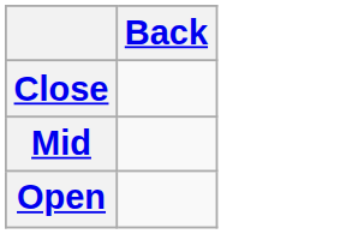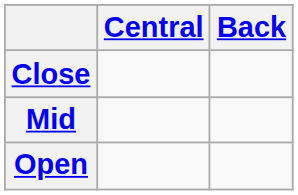 <table class="wikitable" style="text-align: center;">
 <tr>
 <th></th>
+<th><a href='#'>Central</a></th>
 <th><a href='#'>Back</a></th>
 </tr>
 <tr>
 <th><a href='#'>Close</a></th>
 <td></td>
+<td></td>
 </tr>
 <tr>
 <th><a href='#'>Mid</a></th>
+<td></td>
 <td></td>
 </tr>
 <tr>
 <th><a href='#'>Open</a></th>
 <td></td>
+<td></td>
 </tr>
 </table>
